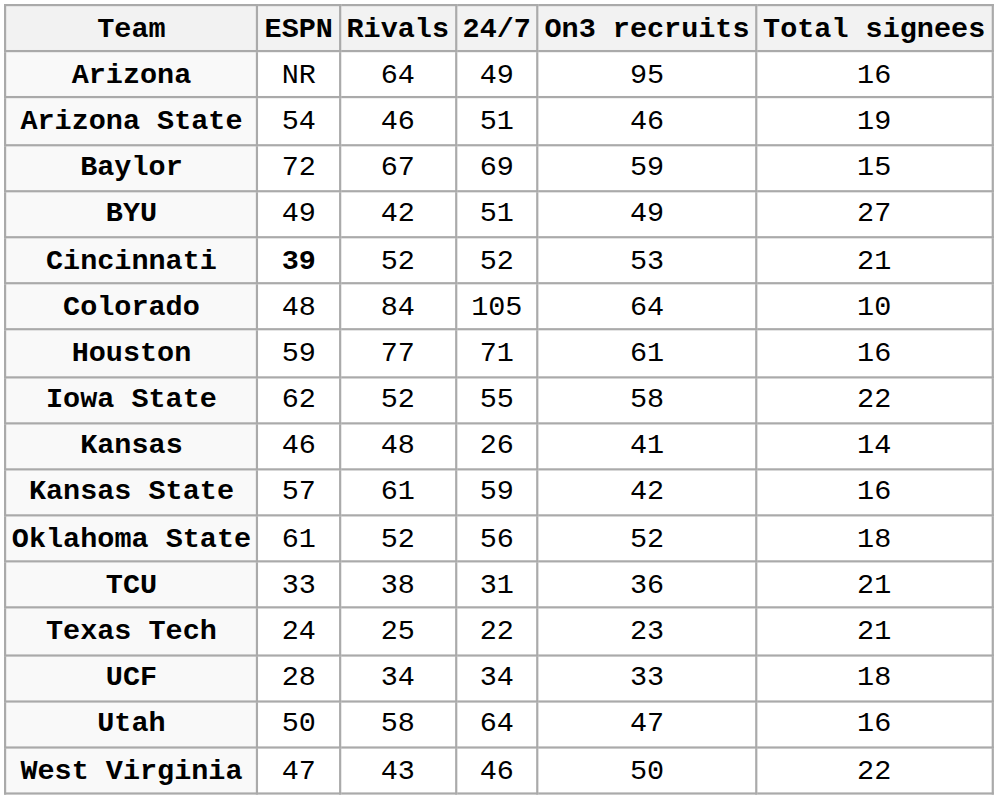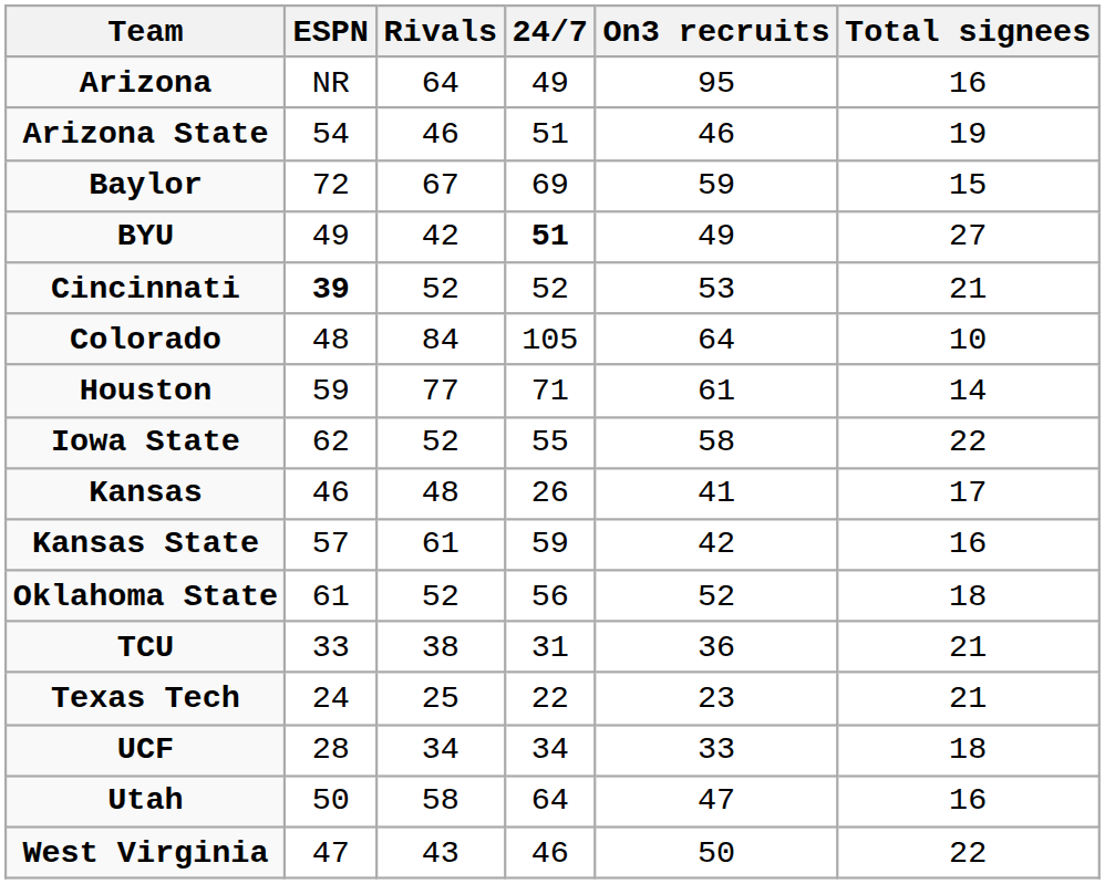 <table class="wikitable sortable" style="text-align:center">
 <tr>
 <th>Team</th>
 <th>ESPN</th>
 <th>Rivals</th>
 <th>24/7</th>
 <th>On3 recruits</th>
 <th>Total signees</th>
 </tr>
 <tr>
 <td><strong>Arizona</strong></td>
 <td style="text-align:center; background:white">NR</td>
 <td style="text-align:center; background:white">64</td>
 <td style="text-align:center; background:white">49</td>
 <td style="text-align:center; background:white">95</td>
 <td style="text-align:center; background:white">16</td>
 </tr>
 <tr>
 <td><strong>Arizona State</strong></td>
 <td style="text-align:center; background:white">54</td>
 <td style="text-align:center; background:white">46</td>
 <td style="text-align:center; background:white">51</td>
 <td style="text-align:center; background:white">46</td>
 <td style="text-align:center; background:white">19</td>
 </tr>
 <tr>
 <td><strong>Baylor</strong></td>
 <td style="text-align:center; background:white">72</td>
 <td style="text-align:center; background:white">67</td>
 <td style="text-align:center; background:white">69</td>
 <td style="text-align:center; background:white">59</td>
 <td style="text-align:center; background:white">15</td>
 </tr>
 <tr>
 <td><strong>BYU</strong></td>
 <td style="text-align:center; background:white">49</td>
 <td style="text-align:center; background:white">42</td>
-<td style="text-align:center; background:white">51</td>
+<td style="text-align:center; background:white"><strong>51</strong></td>
 <td style="text-align:center; background:white">49</td>
 <td style="text-align:center; background:white">27</td>
 </tr>
 <tr>
 <td><strong>Cincinnati</strong></td>
 <td style="text-align:center; background:white"><strong>39</strong></td>
 <td style="text-align:center; background:white">52</td>
 <td style="text-align:center; background:white">52</td>
 <td style="text-align:center; background:white">53</td>
 <td style="text-align:center; background:white">21</td>
 </tr>
 <tr>
 <td><strong>Colorado</strong></td>
 <td style="text-align:center; background:white">48</td>
 <td style="text-align:center; background:white">84</td>
 <td style="text-align:center; background:white">105</td>
 <td style="text-align:center; background:white">64</td>
 <td style="text-align:center; background:white">10</td>
 </tr>
 <tr>
 <td><strong>Houston</strong></td>
 <td style="text-align:center; background:white">59</td>
 <td style="text-align:center; background:white">77</td>
 <td style="text-align:center; background:white">71</td>
 <td style="text-align:center; background:white">61</td>
-<td style="text-align:center; background:white">16</td>
+<td style="text-align:center; background:white">14</td>
 </tr>
 <tr>
 <td><strong>Iowa State</strong></td>
 <td style="text-align:center; background:white">62</td>
 <td style="text-align:center; background:white">52</td>
 <td style="text-align:center; background:white">55</td>
 <td style="text-align:center; background:white">58</td>
 <td style="text-align:center; background:white">22</td>
 </tr>
 <tr>
 <td><strong>Kansas</strong></td>
 <td style="text-align:center; background:white">46</td>
 <td style="text-align:center; background:white">48</td>
 <td style="text-align:center; background:white">26</td>
 <td style="text-align:center; background:white">41</td>
-<td style="text-align:center; background:white">14</td>
+<td style="text-align:center; background:white">17</td>
 </tr>
 <tr>
 <td><strong>Kansas State</strong></td>
 <td style="text-align:center; background:white">57</td>
 <td style="text-align:center; background:white">61</td>
 <td style="text-align:center; background:white">59</td>
 <td style="text-align:center; background:white">42</td>
 <td style="text-align:center; background:white">16</td>
 </tr>
 <tr>
 <td><strong>Oklahoma State</strong></td>
 <td style="text-align:center; background:white">61</td>
 <td style="text-align:center; background:white">52</td>
 <td style="text-align:center; background:white">56</td>
 <td style="text-align:center; background:white">52</td>
 <td style="text-align:center; background:white">18</td>
 </tr>
 <tr>
 <td><strong>TCU</strong></td>
 <td style="text-align:center; background:white">33</td>
 <td style="text-align:center; background:white">38</td>
 <td style="text-align:center; background:white">31</td>
 <td style="text-align:center; background:white">36</td>
 <td style="text-align:center; background:white">21</td>
 </tr>
 <tr>
 <td><strong>Texas Tech</strong></td>
 <td style="text-align:center; background:white">24</td>
 <td style="text-align:center; background:white">25</td>
 <td style="text-align:center; background:white">22</td>
 <td style="text-align:center; background:white">23</td>
 <td style="text-align:center; background:white">21</td>
 </tr>
 <tr>
 <td><strong>UCF</strong></td>
 <td style="text-align:center; background:white">28</td>
 <td style="text-align:center; background:white">34</td>
 <td style="text-align:center; background:white">34</td>
 <td style="text-align:center; background:white">33</td>
 <td style="text-align:center; background:white">18</td>
 </tr>
 <tr>
 <td><strong>Utah</strong></td>
 <td style="text-align:center; background:white">50</td>
 <td style="text-align:center; background:white">58</td>
 <td style="text-align:center; background:white">64</td>
 <td style="text-align:center; background:white">47</td>
 <td style="text-align:center; background:white">16</td>
 </tr>
 <tr>
 <td><strong>West Virginia</strong></td>
 <td style="text-align:center; background:white">47</td>
 <td style="text-align:center; background:white">43</td>
 <td style="text-align:center; background:white">46</td>
 <td style="text-align:center; background:white">50</td>
 <td style="text-align:center; background:white">22</td>
 </tr>
 </table>
